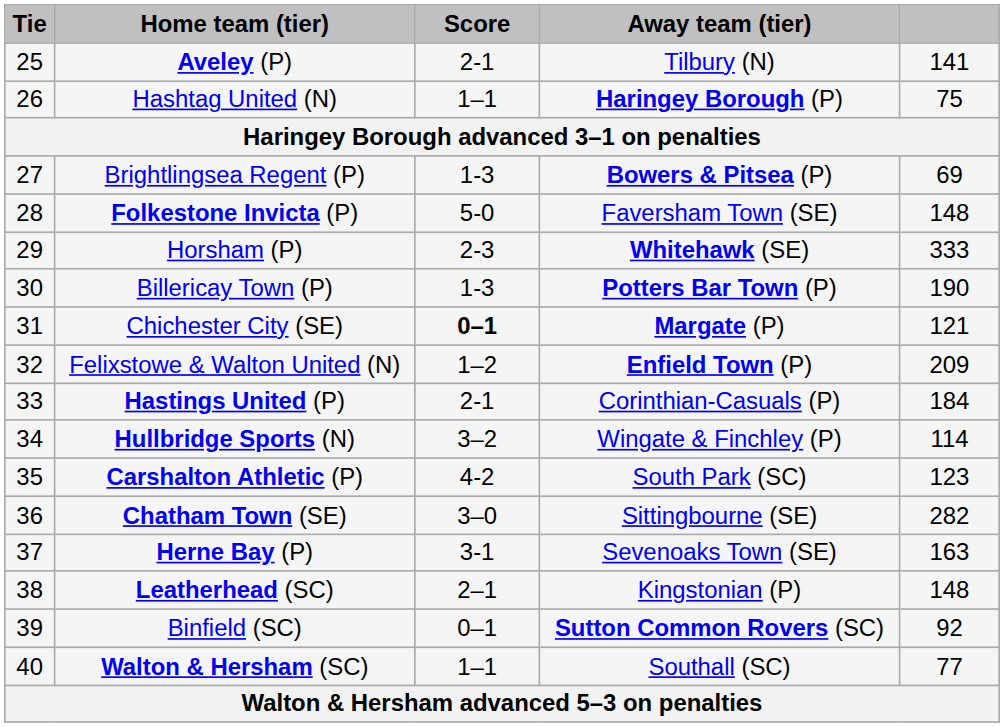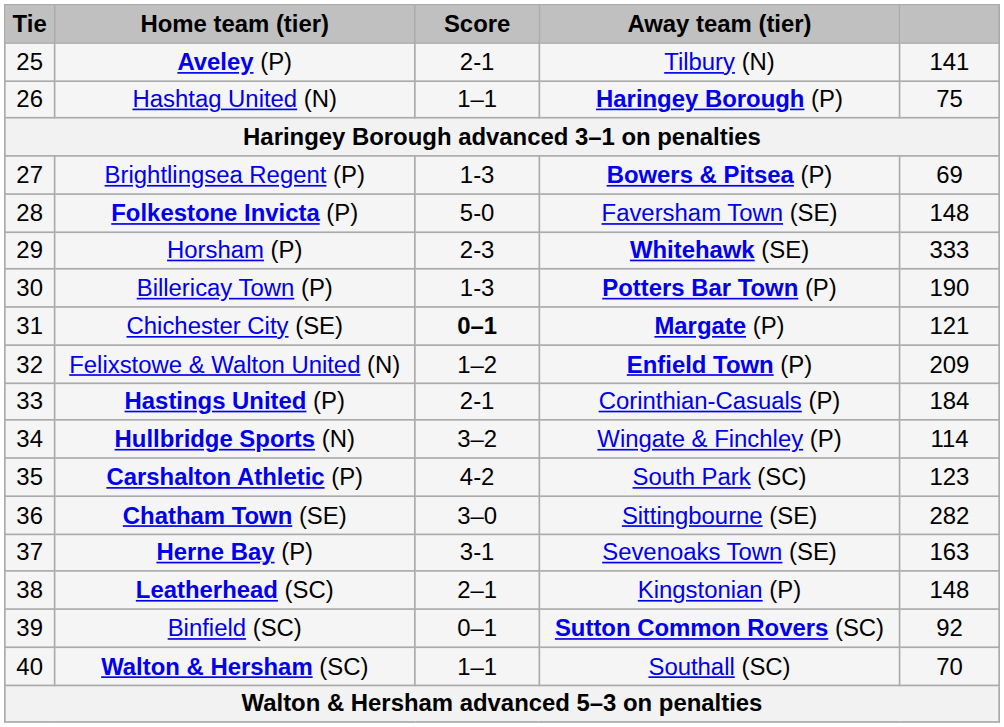 <table class="wikitable" style="width: 600px; background:WhiteSmoke; text-align:center; font-size:90%">
 <tr>
 <td scope="col" style="width:  5.00%; background:silver;"><strong>Tie</strong></td>
 <td scope="col" style="width: 36.25%; background:silver;"><strong>Home team (tier)</strong></td>
 <td scope="col" style="width: 12.50%; background:silver;"><strong>Score</strong></td>
 <td scope="col" style="width: 36.25%; background:silver;"><strong>Away team (tier)</strong></td>
 <td scope="col" style="width: 10.00%; background:silver;"><strong></strong></td>
 </tr>
 <tr>
 <td>25</td>
 <td><strong><a href='#'>Aveley</a></strong> (P)</td>
 <td>2-1</td>
 <td><a href='#'>Tilbury</a> (N)</td>
 <td>141</td>
 </tr>
 <tr>
 <td>26</td>
 <td><a href='#'>Hashtag United</a> (N)</td>
 <td>1–1</td>
 <td><strong><a href='#'>Haringey Borough</a></strong> (P)</td>
 <td>75</td>
 </tr>
 <tr>
 <th colspan="5">Haringey Borough advanced 3–1 on penalties</th>
 </tr>
 <tr>
 <td>27</td>
 <td><a href='#'>Brightlingsea Regent</a> (P)</td>
 <td>1-3</td>
 <td><strong><a href='#'>Bowers & Pitsea</a></strong> (P)</td>
 <td>69</td>
 </tr>
 <tr>
 <td>28</td>
 <td><strong><a href='#'>Folkestone Invicta</a></strong> (P)</td>
 <td>5-0</td>
 <td><a href='#'>Faversham Town</a> (SE)</td>
 <td>148</td>
 </tr>
 <tr>
 <td>29</td>
 <td><a href='#'>Horsham</a> (P)</td>
 <td>2-3</td>
 <td><strong><a href='#'>Whitehawk</a></strong> (SE)</td>
 <td>333</td>
 </tr>
 <tr>
 <td>30</td>
 <td><a href='#'>Billericay Town</a> (P)</td>
 <td>1-3</td>
 <td><strong><a href='#'>Potters Bar Town</a></strong> (P)</td>
 <td>190</td>
 </tr>
 <tr>
 <td>31</td>
 <td><a href='#'>Chichester City</a> (SE)</td>
 <td><strong>0–1</strong></td>
 <td><strong><a href='#'>Margate</a></strong> (P)</td>
 <td>121</td>
 </tr>
 <tr>
 <td>32</td>
 <td><a href='#'>Felixstowe & Walton United</a> (N)</td>
 <td>1–2</td>
 <td><strong><a href='#'>Enfield Town</a></strong> (P)</td>
 <td>209</td>
 </tr>
 <tr>
 <td>33</td>
 <td><strong><a href='#'>Hastings United</a></strong> (P)</td>
 <td>2-1</td>
 <td><a href='#'>Corinthian-Casuals</a> (P)</td>
 <td>184</td>
 </tr>
 <tr>
 <td>34</td>
 <td><strong><a href='#'>Hullbridge Sports</a></strong> (N)</td>
 <td>3–2</td>
 <td><a href='#'>Wingate & Finchley</a> (P)</td>
 <td>114</td>
 </tr>
 <tr>
 <td>35</td>
 <td><strong><a href='#'>Carshalton Athletic</a></strong> (P)</td>
 <td>4-2</td>
 <td><a href='#'>South Park</a> (SC)</td>
 <td>123</td>
 </tr>
 <tr>
 <td>36</td>
 <td><strong><a href='#'>Chatham Town</a></strong> (SE)</td>
 <td>3–0</td>
 <td><a href='#'>Sittingbourne</a> (SE)</td>
 <td>282</td>
 </tr>
 <tr>
 <td>37</td>
 <td><strong><a href='#'>Herne Bay</a></strong> (P)</td>
 <td>3-1</td>
 <td><a href='#'>Sevenoaks Town</a> (SE)</td>
 <td>163</td>
 </tr>
 <tr>
 <td>38</td>
 <td><strong><a href='#'>Leatherhead</a></strong> (SC)</td>
 <td>2–1</td>
 <td><a href='#'>Kingstonian</a> (P)</td>
 <td>148</td>
 </tr>
 <tr>
 <td>39</td>
 <td><a href='#'>Binfield</a> (SC)</td>
 <td>0–1</td>
 <td><strong><a href='#'>Sutton Common Rovers</a></strong> (SC)</td>
 <td>92</td>
 </tr>
 <tr>
 <td>40</td>
 <td><strong><a href='#'>Walton & Hersham</a></strong> (SC)</td>
 <td>1–1</td>
 <td><a href='#'>Southall</a> (SC)</td>
-<td>77</td>
+<td>70</td>
 </tr>
 <tr>
 <th colspan="5">Walton & Hersham advanced 5–3 on penalties</th>
 </tr>
 </table>
